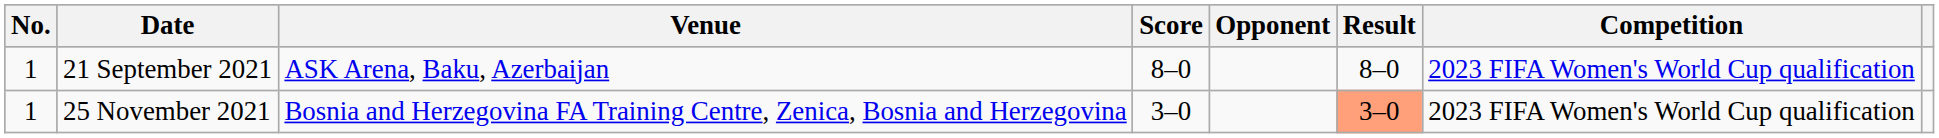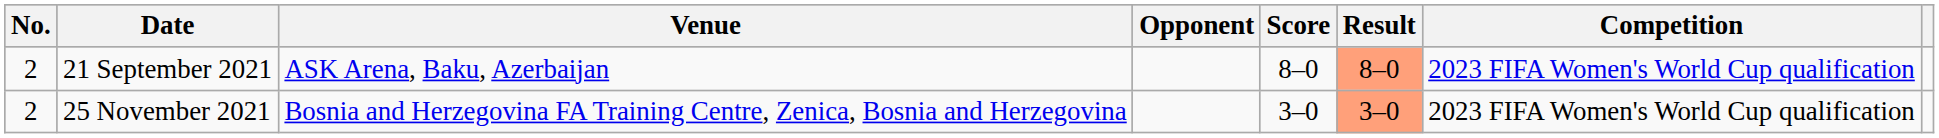 <table class="wikitable sortable">
 <tr>
 <th scope="col">No.</th>
 <th scope="col">Date</th>
 <th scope="col">Venue</th>
+<th scope="col">Opponent</th>
 <th scope="col">Score</th>
-<th scope="col">Opponent</th>
 <th scope="col">Result</th>
 <th scope="col">Competition</th>
 <th scope="col" class="unsortable"></th>
 </tr>
 <tr>
-<td align="center">1</td>
+<td align="center">2</td>
 <td>21 September 2021</td>
 <td><a href='#'>ASK Arena</a>, <a href='#'>Baku</a>, <a href='#'>Azerbaijan</a></td>
-<td align="center">8–0</td>
 <td></td>
 <td align="center">8–0</td>
+<td align="center" style="background: lightsalmon;">8–0</td>
 <td><a href='#'>2023 FIFA Women's World Cup qualification</a></td>
 <td></td>
 </tr>
 <tr>
-<td align="center">1</td>
+<td align="center">2</td>
 <td>25 November 2021</td>
 <td><a href='#'>Bosnia and Herzegovina FA Training Centre</a>, <a href='#'>Zenica</a>, <a href='#'>Bosnia and Herzegovina</a></td>
+<td></td>
 <td align="center">3–0</td>
-<td></td>
 <td align="center" style="background: lightsalmon;">3–0</td>
 <td>2023 FIFA Women's World Cup qualification</td>
 <td></td>
 </tr>
 </table>
